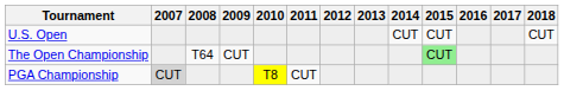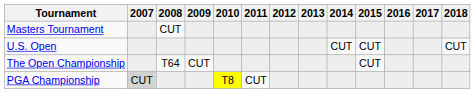 <table class="wikitable" style="font-size:95%;text-align:center;">
 <tr>
 <th>Tournament</th>
 <th>2007</th>
 <th>2008</th>
 <th>2009</th>
 <th>2010</th>
 <th>2011</th>
 <th>2012</th>
 <th>2013</th>
 <th>2014</th>
 <th>2015</th>
 <th>2016</th>
 <th>2017</th>
 <th>2018</th>
+</tr>
+<tr>
+<td align=left><a href='#'>Masters Tournament</a></td>
+<td style="background:#eeeeee;"></td>
+<td>CUT</td>
+<td style="background:#eeeeee;"></td>
+<td style="background:#eeeeee;"></td>
+<td style="background:#eeeeee;"></td>
+<td style="background:#eeeeee;"></td>
+<td style="background:#eeeeee;"></td>
+<td style="background:#eeeeee;"></td>
+<td style="background:#eeeeee;"></td>
+<td style="background:#eeeeee;"></td>
+<td style="background:#eeeeee;"></td>
+<td style="background:#eeeeee;"></td>
 </tr>
 <tr>
 <td align=left><a href='#'>U.S. Open</a></td>
 <td style="background:#eeeeee;"></td>
 <td style="background:#eeeeee;"></td>
 <td style="background:#eeeeee;"></td>
 <td style="background:#eeeeee;"></td>
 <td style="background:#eeeeee;"></td>
 <td style="background:#eeeeee;"></td>
 <td style="background:#eeeeee;"></td>
 <td>CUT</td>
 <td>CUT</td>
 <td style="background:#eeeeee;"></td>
 <td style="background:#eeeeee;"></td>
 <td>CUT</td>
 </tr>
 <tr>
 <td align=left><a href='#'>The Open Championship</a></td>
 <td style="background:#eeeeee;"></td>
 <td>T64</td>
 <td>CUT</td>
 <td style="background:#eeeeee;"></td>
 <td style="background:#eeeeee;"></td>
 <td style="background:#eeeeee;"></td>
 <td style="background:#eeeeee;"></td>
 <td style="background:#eeeeee;"></td>
-<td style="background: lightgreen;">CUT</td>
+<td>CUT</td>
 <td style="background:#eeeeee;"></td>
 <td style="background:#eeeeee;"></td>
 <td style="background:#eeeeee;"></td>
 </tr>
 <tr>
 <td align=left><a href='#'>PGA Championship</a></td>
 <td style="background: lightgrey;">CUT</td>
 <td style="background:#eeeeee;"></td>
 <td style="background:#eeeeee;"></td>
 <td style="background:yellow;">T8</td>
 <td>CUT</td>
 <td style="background:#eeeeee;"></td>
 <td style="background:#eeeeee;"></td>
 <td style="background:#eeeeee;"></td>
 <td style="background:#eeeeee;"></td>
 <td style="background:#eeeeee;"></td>
 <td style="background:#eeeeee;"></td>
 <td style="background:#eeeeee;"></td>
 </tr>
 </table>
